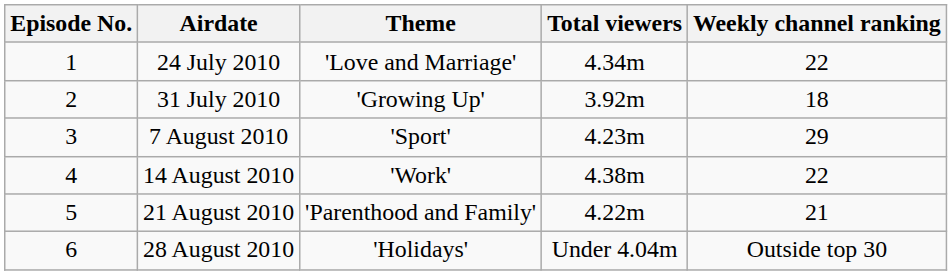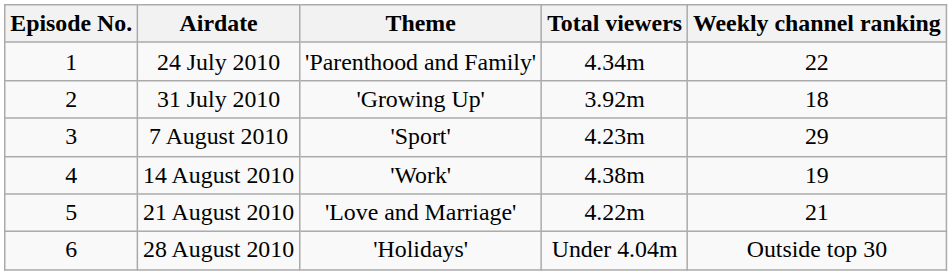 <table class="wikitable" style="text-align:center;">
 <tr>
 <th>Episode No.</th>
 <th>Airdate</th>
 <th>Theme</th>
 <th>Total viewers</th>
 <th>Weekly channel ranking</th>
 </tr>
 <tr>
 <td>1</td>
 <td>24 July 2010</td>
-<td>'Love and Marriage'</td>
+<td>'Parenthood and Family'</td>
 <td>4.34m</td>
 <td>22</td>
 </tr>
 <tr>
 <td>2</td>
 <td>31 July 2010</td>
 <td>'Growing Up'</td>
 <td>3.92m</td>
 <td>18</td>
 </tr>
 <tr>
 <td>3</td>
 <td>7 August 2010</td>
 <td>'Sport'</td>
 <td>4.23m</td>
 <td>29</td>
 </tr>
 <tr>
 <td>4</td>
 <td>14 August 2010</td>
 <td>'Work'</td>
 <td>4.38m</td>
-<td>22</td>
+<td>19</td>
 </tr>
 <tr>
 <td>5</td>
 <td>21 August 2010</td>
-<td>'Parenthood and Family'</td>
+<td>'Love and Marriage'</td>
 <td>4.22m</td>
 <td>21</td>
 </tr>
 <tr>
 <td>6</td>
 <td>28 August 2010</td>
 <td>'Holidays'</td>
 <td>Under 4.04m</td>
 <td>Outside top 30</td>
 </tr>
 </table>
